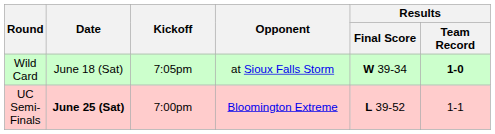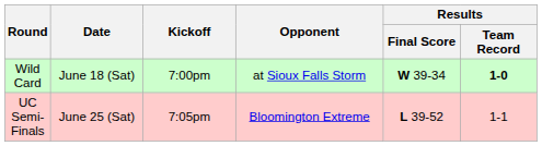 <table class="wikitable">
 <tr>
 <th rowspan="2" width="40">Round</th>
 <th rowspan="2" width="110">Date</th>
 <th rowspan="2" width="110">Kickoff</th>
 <th rowspan="2" width="180">Opponent</th>
 <th colspan="2" width="180">Results</th>
 </tr>
 <tr>
 <th width="90">Final Score</th>
 <th width="90">Team Record</th>
 </tr>
 <tr align="center" bgcolor="#CCFFCC">
 <td align="center">Wild Card</td>
 <td align="center">June 18 (Sat)</td>
-<td align="center">7:05pm</td>
+<td align="center">7:00pm</td>
 <td align="center">at <a href='#'>Sioux Falls Storm</a></td>
 <td align="center"><strong>W</strong> 39-34</td>
 <td align="center"><strong>1-0</strong></td>
 </tr>
 <tr align="center" bgcolor="#FFCCCC">
 <td align="center">UC Semi-Finals</td>
-<td align="center"><strong>June 25 (Sat)</strong></td>
-<td align="center">7:00pm</td>
+<td align="center">June 25 (Sat)</td>
+<td align="center">7:05pm</td>
 <td align="center"><a href='#'>Bloomington Extreme</a></td>
 <td align="center"><strong>L</strong> 39-52</td>
 <td align="center">1-1</td>
 </tr>
 </table>
